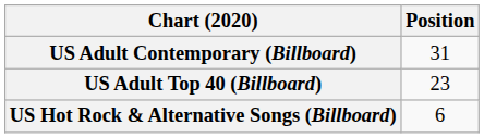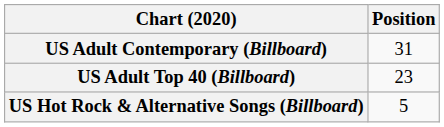 <table class="wikitable sortable plainrowheaders" style="text-align:center">
 <tr>
 <th scope="col">Chart (2020)</th>
 <th scope="col">Position</th>
 </tr>
 <tr>
 <th scope="row">US Adult Contemporary (<em>Billboard</em>)</th>
 <td>31</td>
 </tr>
 <tr>
 <th scope="row">US Adult Top 40 (<em>Billboard</em>)</th>
 <td>23</td>
 </tr>
 <tr>
 <th scope="row">US Hot Rock & Alternative Songs (<em>Billboard</em>)</th>
-<td>6</td>
+<td>5</td>
 </tr>
 </table>
